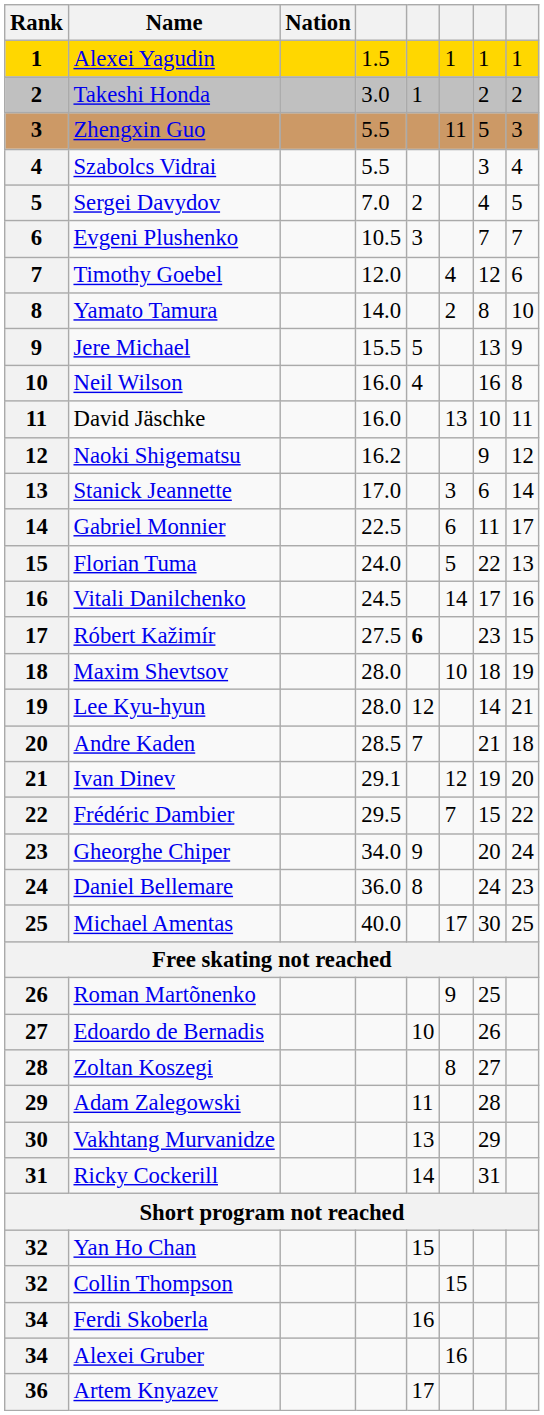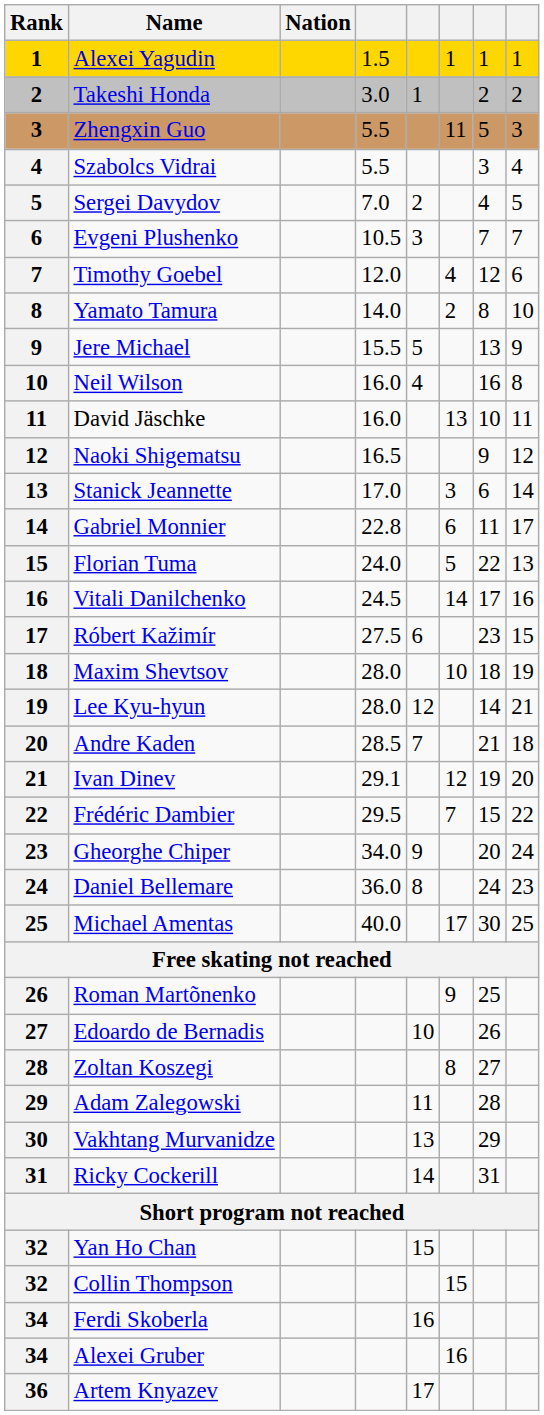 <table class="wikitable sortable">
 <tr>
 <th>Rank</th>
 <th>Name</th>
 <th>Nation</th>
 <th></th>
 <th></th>
 <th></th>
 <th></th>
 <th></th>
 </tr>
 <tr bgcolor="gold">
 <td align="center"><strong>1</strong></td>
 <td><a href='#'>Alexei Yagudin</a></td>
 <td></td>
 <td>1.5</td>
 <td></td>
 <td>1</td>
 <td>1</td>
 <td>1</td>
 </tr>
 <tr bgcolor="silver">
 <td align="center"><strong>2</strong></td>
 <td><a href='#'>Takeshi Honda</a></td>
 <td></td>
 <td>3.0</td>
 <td>1</td>
 <td></td>
 <td>2</td>
 <td>2</td>
 </tr>
 <tr bgcolor="cc9966">
 <td align="center"><strong>3</strong></td>
 <td><a href='#'>Zhengxin Guo</a></td>
 <td></td>
 <td>5.5</td>
 <td></td>
 <td>11</td>
 <td>5</td>
 <td>3</td>
 </tr>
 <tr>
 <th>4</th>
 <td><a href='#'>Szabolcs Vidrai</a></td>
 <td></td>
 <td>5.5</td>
 <td></td>
 <td></td>
 <td>3</td>
 <td>4</td>
 </tr>
 <tr>
 <th>5</th>
 <td><a href='#'>Sergei Davydov</a></td>
 <td></td>
 <td>7.0</td>
 <td>2</td>
 <td></td>
 <td>4</td>
 <td>5</td>
 </tr>
 <tr>
 <th>6</th>
 <td><a href='#'>Evgeni Plushenko</a></td>
 <td></td>
 <td>10.5</td>
 <td>3</td>
 <td></td>
 <td>7</td>
 <td>7</td>
 </tr>
 <tr>
 <th>7</th>
 <td><a href='#'>Timothy Goebel</a></td>
 <td></td>
 <td>12.0</td>
 <td></td>
 <td>4</td>
 <td>12</td>
 <td>6</td>
 </tr>
 <tr>
 <th>8</th>
 <td><a href='#'>Yamato Tamura</a></td>
 <td></td>
 <td>14.0</td>
 <td></td>
 <td>2</td>
 <td>8</td>
 <td>10</td>
 </tr>
 <tr>
 <th>9</th>
 <td><a href='#'>Jere Michael</a></td>
 <td></td>
 <td>15.5</td>
 <td>5</td>
 <td></td>
 <td>13</td>
 <td>9</td>
 </tr>
 <tr>
 <th>10</th>
 <td><a href='#'>Neil Wilson</a></td>
 <td></td>
 <td>16.0</td>
 <td>4</td>
 <td></td>
 <td>16</td>
 <td>8</td>
 </tr>
 <tr>
 <th>11</th>
 <td>David Jäschke</td>
 <td></td>
 <td>16.0</td>
 <td></td>
 <td>13</td>
 <td>10</td>
 <td>11</td>
 </tr>
 <tr>
 <th>12</th>
 <td><a href='#'>Naoki Shigematsu</a></td>
 <td></td>
-<td>16.2</td>
+<td>16.5</td>
 <td></td>
 <td></td>
 <td>9</td>
 <td>12</td>
 </tr>
 <tr>
 <th>13</th>
 <td><a href='#'>Stanick Jeannette</a></td>
 <td></td>
 <td>17.0</td>
 <td></td>
 <td>3</td>
 <td>6</td>
 <td>14</td>
 </tr>
 <tr>
 <th>14</th>
 <td><a href='#'>Gabriel Monnier</a></td>
 <td></td>
-<td>22.5</td>
+<td>22.8</td>
 <td></td>
 <td>6</td>
 <td>11</td>
 <td>17</td>
 </tr>
 <tr>
 <th>15</th>
 <td><a href='#'>Florian Tuma</a></td>
 <td></td>
 <td>24.0</td>
 <td></td>
 <td>5</td>
 <td>22</td>
 <td>13</td>
 </tr>
 <tr>
 <th>16</th>
 <td><a href='#'>Vitali Danilchenko</a></td>
 <td></td>
 <td>24.5</td>
 <td></td>
 <td>14</td>
 <td>17</td>
 <td>16</td>
 </tr>
 <tr>
 <th>17</th>
 <td><a href='#'>Róbert Kažimír</a></td>
 <td></td>
 <td>27.5</td>
-<td><strong>6</strong></td>
+<td>6</td>
 <td></td>
 <td>23</td>
 <td>15</td>
 </tr>
 <tr>
 <th>18</th>
 <td><a href='#'>Maxim Shevtsov</a></td>
 <td></td>
 <td>28.0</td>
 <td></td>
 <td>10</td>
 <td>18</td>
 <td>19</td>
 </tr>
 <tr>
 <th>19</th>
 <td><a href='#'>Lee Kyu-hyun</a></td>
 <td></td>
 <td>28.0</td>
 <td>12</td>
 <td></td>
 <td>14</td>
 <td>21</td>
 </tr>
 <tr>
 <th>20</th>
 <td><a href='#'>Andre Kaden</a></td>
 <td></td>
 <td>28.5</td>
 <td>7</td>
 <td></td>
 <td>21</td>
 <td>18</td>
 </tr>
 <tr>
 <th>21</th>
 <td><a href='#'>Ivan Dinev</a></td>
 <td></td>
 <td>29.1</td>
 <td></td>
 <td>12</td>
 <td>19</td>
 <td>20</td>
 </tr>
 <tr>
 <th>22</th>
 <td><a href='#'>Frédéric Dambier</a></td>
 <td></td>
 <td>29.5</td>
 <td></td>
 <td>7</td>
 <td>15</td>
 <td>22</td>
 </tr>
 <tr>
 <th>23</th>
 <td><a href='#'>Gheorghe Chiper</a></td>
 <td></td>
 <td>34.0</td>
 <td>9</td>
 <td></td>
 <td>20</td>
 <td>24</td>
 </tr>
 <tr>
 <th>24</th>
 <td><a href='#'>Daniel Bellemare</a></td>
 <td></td>
 <td>36.0</td>
 <td>8</td>
 <td></td>
 <td>24</td>
 <td>23</td>
 </tr>
 <tr>
 <th>25</th>
 <td><a href='#'>Michael Amentas</a></td>
 <td></td>
 <td>40.0</td>
 <td></td>
 <td>17</td>
 <td>30</td>
 <td>25</td>
 </tr>
 <tr>
 <th colspan=8>Free skating not reached</th>
 </tr>
 <tr>
 <th>26</th>
 <td><a href='#'>Roman Martõnenko</a></td>
 <td></td>
 <td></td>
 <td></td>
 <td>9</td>
 <td>25</td>
 <td></td>
 </tr>
 <tr>
 <th>27</th>
 <td><a href='#'>Edoardo de Bernadis</a></td>
 <td></td>
 <td></td>
 <td>10</td>
 <td></td>
 <td>26</td>
 <td></td>
 </tr>
 <tr>
 <th>28</th>
 <td><a href='#'>Zoltan Koszegi</a></td>
 <td></td>
 <td></td>
 <td></td>
 <td>8</td>
 <td>27</td>
 <td></td>
 </tr>
 <tr>
 <th>29</th>
 <td><a href='#'>Adam Zalegowski</a></td>
 <td></td>
 <td></td>
 <td>11</td>
 <td></td>
 <td>28</td>
 <td></td>
 </tr>
 <tr>
 <th>30</th>
 <td><a href='#'>Vakhtang Murvanidze</a></td>
 <td></td>
 <td></td>
 <td>13</td>
 <td></td>
 <td>29</td>
 <td></td>
 </tr>
 <tr>
 <th>31</th>
 <td><a href='#'>Ricky Cockerill</a></td>
 <td></td>
 <td></td>
 <td>14</td>
 <td></td>
 <td>31</td>
 <td></td>
 </tr>
 <tr>
 <th colspan=8>Short program not reached</th>
 </tr>
 <tr>
 <th>32</th>
 <td><a href='#'>Yan Ho Chan</a></td>
 <td></td>
 <td></td>
 <td>15</td>
 <td></td>
 <td></td>
 <td></td>
 </tr>
 <tr>
 <th>32</th>
 <td><a href='#'>Collin Thompson</a></td>
 <td></td>
 <td></td>
 <td></td>
 <td>15</td>
 <td></td>
 <td></td>
 </tr>
 <tr>
 <th>34</th>
 <td><a href='#'>Ferdi Skoberla</a></td>
 <td></td>
 <td></td>
 <td>16</td>
 <td></td>
 <td></td>
 <td></td>
 </tr>
 <tr>
 <th>34</th>
 <td><a href='#'>Alexei Gruber</a></td>
 <td></td>
 <td></td>
 <td></td>
 <td>16</td>
 <td></td>
 <td></td>
 </tr>
 <tr>
 <th>36</th>
 <td><a href='#'>Artem Knyazev</a></td>
 <td></td>
 <td></td>
 <td>17</td>
 <td></td>
 <td></td>
 <td></td>
 </tr>
 </table>
